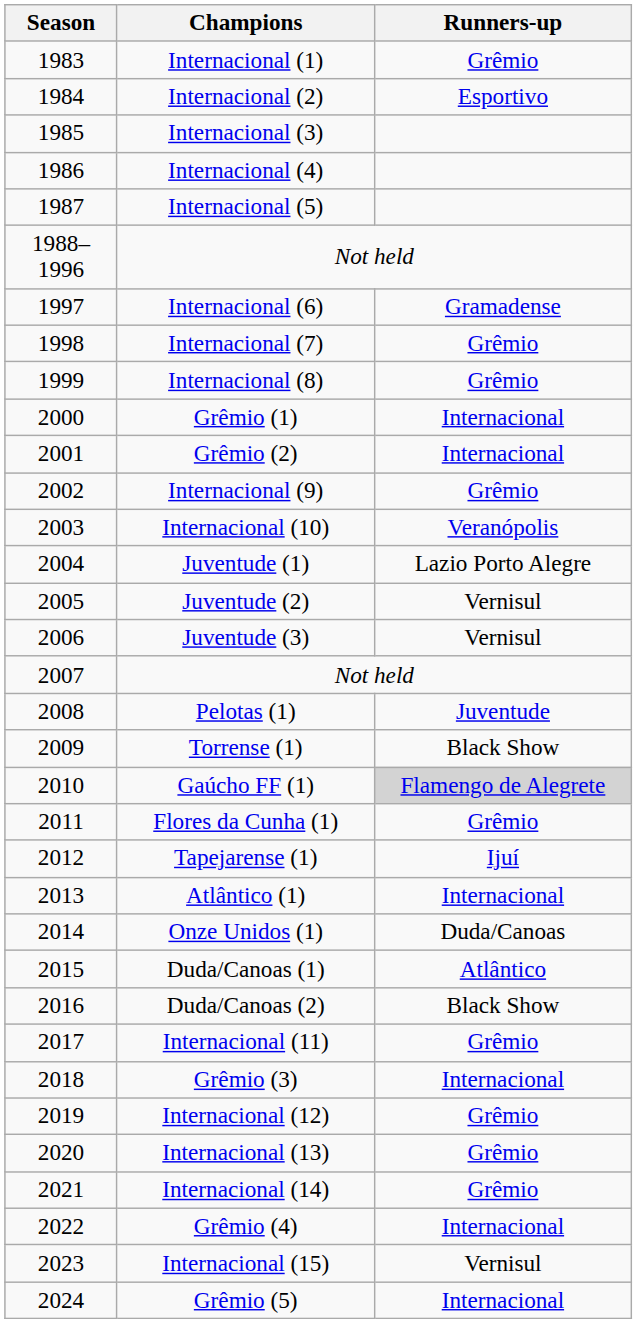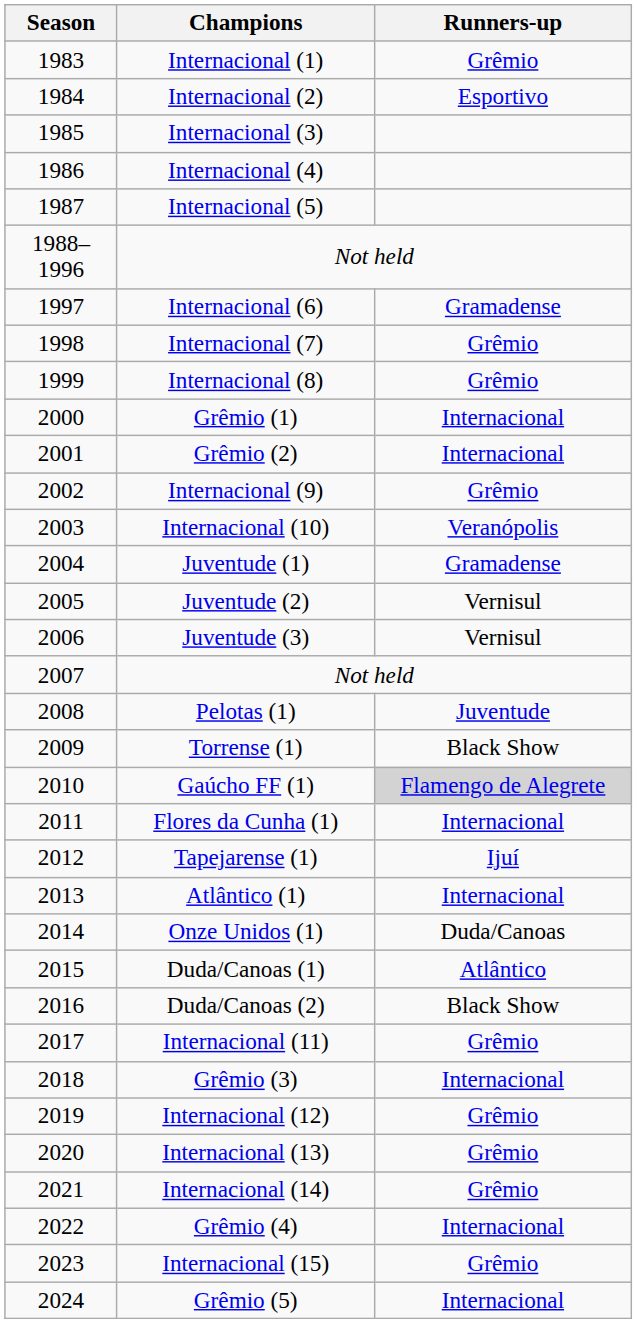 <table class="wikitable" style="text-align:center; margin-left:1em;">
 <tr>
 <th style="width:70px">Season</th>
 <th style="width:170px">Champions</th>
 <th style="width:170px">Runners-up</th>
 </tr>
 <tr>
 <td>1983</td>
 <td><a href='#'>Internacional</a> (1)</td>
 <td><a href='#'>Grêmio</a></td>
 </tr>
 <tr>
 <td>1984</td>
 <td><a href='#'>Internacional</a> (2)</td>
 <td><a href='#'>Esportivo</a></td>
 </tr>
 <tr>
 <td>1985</td>
 <td><a href='#'>Internacional</a> (3)</td>
 <td></td>
 </tr>
 <tr>
 <td>1986</td>
 <td><a href='#'>Internacional</a> (4)</td>
 <td></td>
 </tr>
 <tr>
 <td>1987</td>
 <td><a href='#'>Internacional</a> (5)</td>
 <td></td>
 </tr>
 <tr>
 <td>1988–1996</td>
 <td colspan=2><em>Not held</em></td>
 </tr>
 <tr>
 <td>1997</td>
 <td><a href='#'>Internacional</a> (6)</td>
 <td><a href='#'>Gramadense</a></td>
 </tr>
 <tr>
 <td>1998</td>
 <td><a href='#'>Internacional</a> (7)</td>
 <td><a href='#'>Grêmio</a></td>
 </tr>
 <tr>
 <td>1999</td>
 <td><a href='#'>Internacional</a> (8)</td>
 <td><a href='#'>Grêmio</a></td>
 </tr>
 <tr>
 <td>2000</td>
 <td><a href='#'>Grêmio</a> (1)</td>
 <td><a href='#'>Internacional</a></td>
 </tr>
 <tr>
 <td>2001</td>
 <td><a href='#'>Grêmio</a> (2)</td>
 <td><a href='#'>Internacional</a></td>
 </tr>
 <tr>
 <td>2002</td>
 <td><a href='#'>Internacional</a> (9)</td>
 <td><a href='#'>Grêmio</a></td>
 </tr>
 <tr>
 <td>2003</td>
 <td><a href='#'>Internacional</a> (10)</td>
 <td><a href='#'>Veranópolis</a></td>
 </tr>
 <tr>
 <td>2004</td>
 <td><a href='#'>Juventude</a> (1)</td>
-<td>Lazio Porto Alegre</td>
+<td><a href='#'>Gramadense</a></td>
 </tr>
 <tr>
 <td>2005</td>
 <td><a href='#'>Juventude</a> (2)</td>
 <td>Vernisul</td>
 </tr>
 <tr>
 <td>2006</td>
 <td><a href='#'>Juventude</a> (3)</td>
 <td>Vernisul</td>
 </tr>
 <tr>
 <td>2007</td>
 <td colspan=2><em>Not held</em></td>
 </tr>
 <tr>
 <td>2008</td>
 <td><a href='#'>Pelotas</a> (1)</td>
 <td><a href='#'>Juventude</a></td>
 </tr>
 <tr>
 <td>2009</td>
 <td><a href='#'>Torrense</a> (1)</td>
 <td>Black Show</td>
 </tr>
 <tr>
 <td>2010</td>
 <td><a href='#'>Gaúcho FF</a> (1)</td>
 <td style="background: lightgrey;"><a href='#'>Flamengo de Alegrete</a></td>
 </tr>
 <tr>
 <td>2011</td>
 <td><a href='#'>Flores da Cunha</a> (1)</td>
-<td><a href='#'>Grêmio</a></td>
+<td><a href='#'>Internacional</a></td>
 </tr>
 <tr>
 <td>2012</td>
 <td><a href='#'>Tapejarense</a> (1)</td>
 <td><a href='#'>Ijuí</a></td>
 </tr>
 <tr>
 <td>2013</td>
 <td><a href='#'>Atlântico</a> (1)</td>
 <td><a href='#'>Internacional</a></td>
 </tr>
 <tr>
 <td>2014</td>
 <td><a href='#'>Onze Unidos</a> (1)</td>
 <td>Duda/Canoas</td>
 </tr>
 <tr>
 <td>2015</td>
 <td>Duda/Canoas (1)</td>
 <td><a href='#'>Atlântico</a></td>
 </tr>
 <tr>
 <td>2016</td>
 <td>Duda/Canoas (2)</td>
 <td>Black Show</td>
 </tr>
 <tr>
 <td>2017</td>
 <td><a href='#'>Internacional</a> (11)</td>
 <td><a href='#'>Grêmio</a></td>
 </tr>
 <tr>
 <td>2018</td>
 <td><a href='#'>Grêmio</a> (3)</td>
 <td><a href='#'>Internacional</a></td>
 </tr>
 <tr>
 <td>2019</td>
 <td><a href='#'>Internacional</a> (12)</td>
 <td><a href='#'>Grêmio</a></td>
 </tr>
 <tr>
 <td>2020</td>
 <td><a href='#'>Internacional</a> (13)</td>
 <td><a href='#'>Grêmio</a></td>
 </tr>
 <tr>
 <td>2021</td>
 <td><a href='#'>Internacional</a> (14)</td>
 <td><a href='#'>Grêmio</a></td>
 </tr>
 <tr>
 <td>2022</td>
 <td><a href='#'>Grêmio</a> (4)</td>
 <td><a href='#'>Internacional</a></td>
 </tr>
 <tr>
 <td>2023</td>
 <td><a href='#'>Internacional</a> (15)</td>
-<td>Vernisul</td>
+<td><a href='#'>Grêmio</a></td>
 </tr>
 <tr>
 <td>2024</td>
 <td><a href='#'>Grêmio</a> (5)</td>
 <td><a href='#'>Internacional</a></td>
 </tr>
 </table>
